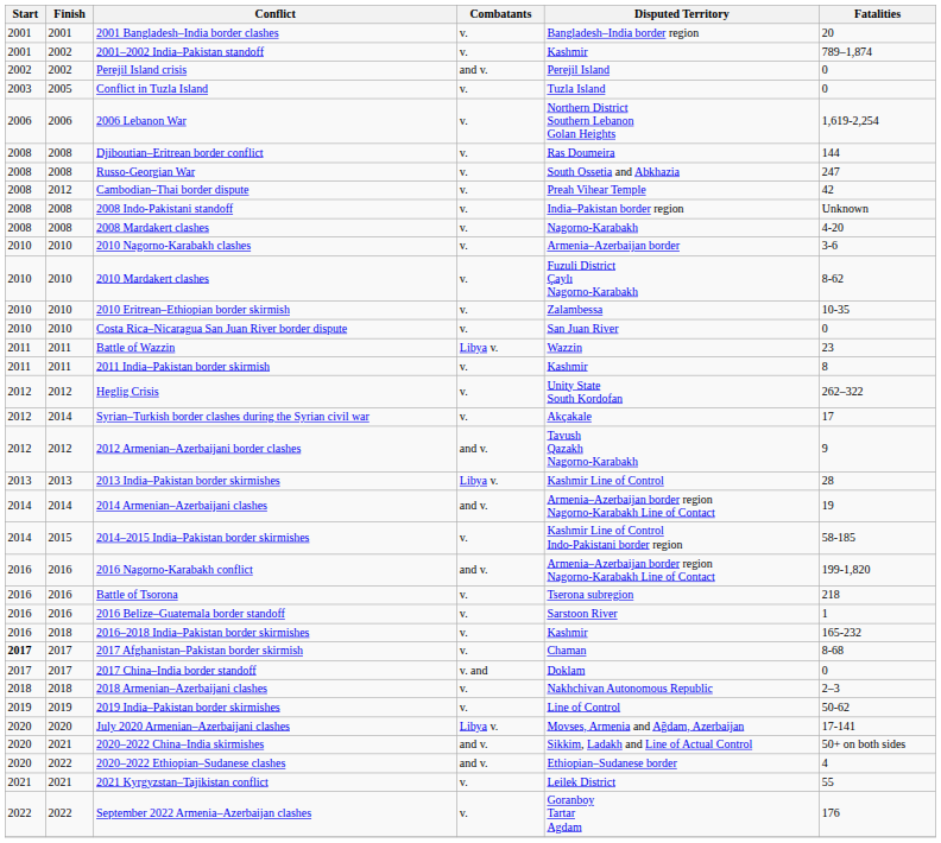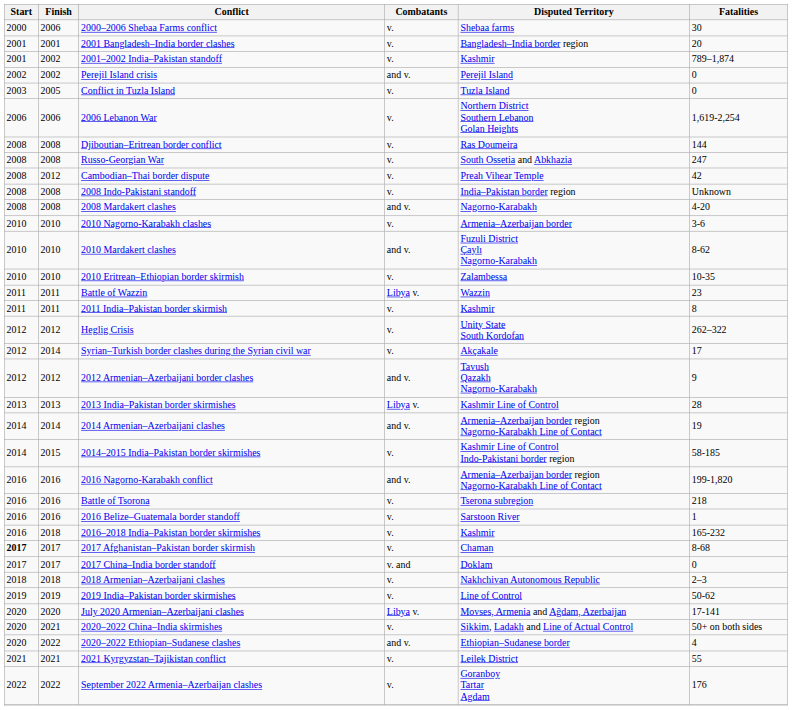 <table class="sortable wikitable" width=100%>
 <tr>
 <th>Start</th>
 <th>Finish</th>
 <th>Conflict</th>
 <th>Combatants</th>
 <th>Disputed Territory</th>
 <th>Fatalities</th>
+</tr>
+<tr>
+<td>2000</td>
+<td>2006</td>
+<td><a href='#'>2000–2006 Shebaa Farms conflict</a></td>
+<td> v. </td>
+<td><a href='#'>Shebaa farms</a></td>
+<td>30</td>
 </tr>
 <tr>
 <td>2001</td>
 <td>2001</td>
 <td><a href='#'>2001 Bangladesh–India border clashes</a></td>
 <td> v. </td>
 <td><a href='#'>Bangladesh–India border</a> region</td>
 <td>20</td>
 </tr>
 <tr>
 <td>2001</td>
 <td>2002</td>
 <td><a href='#'>2001–2002 India–Pakistan standoff</a></td>
 <td> v. </td>
 <td><a href='#'>Kashmir</a></td>
 <td>789–1,874</td>
 </tr>
 <tr>
 <td>2002</td>
 <td>2002</td>
 <td><a href='#'>Perejil Island crisis</a></td>
 <td> and  v. </td>
 <td><a href='#'>Perejil Island</a></td>
 <td>0</td>
 </tr>
 <tr>
 <td>2003</td>
 <td>2005</td>
 <td><a href='#'>Conflict in Tuzla Island</a></td>
 <td> v. </td>
 <td><a href='#'>Tuzla Island</a></td>
 <td>0</td>
 </tr>
 <tr>
 <td>2006</td>
 <td>2006</td>
 <td><a href='#'>2006 Lebanon War</a></td>
 <td> v. </td>
 <td><a href='#'>Northern District</a><br><a href='#'>Southern Lebanon</a><br><a href='#'>Golan Heights</a></td>
 <td>1,619-2,254</td>
 </tr>
 <tr>
 <td>2008</td>
 <td>2008</td>
 <td><a href='#'>Djiboutian–Eritrean border conflict</a></td>
 <td> v. </td>
 <td><a href='#'>Ras Doumeira</a></td>
 <td>144</td>
 </tr>
 <tr>
 <td>2008</td>
 <td>2008</td>
 <td><a href='#'>Russo-Georgian War</a></td>
 <td> v. </td>
 <td><a href='#'>South Ossetia</a> and <a href='#'>Abkhazia</a></td>
 <td>247</td>
 </tr>
 <tr>
 <td>2008</td>
 <td>2012</td>
 <td><a href='#'>Cambodian–Thai border dispute</a></td>
 <td> v. </td>
 <td><a href='#'>Preah Vihear Temple</a></td>
 <td>42</td>
 </tr>
 <tr>
 <td>2008</td>
 <td>2008</td>
 <td><a href='#'>2008 Indo-Pakistani standoff</a></td>
 <td> v. </td>
 <td><a href='#'>India–Pakistan border</a> region</td>
 <td>Unknown</td>
 </tr>
 <tr>
 <td>2008</td>
 <td>2008</td>
 <td><a href='#'>2008 Mardakert clashes</a></td>
-<td> v. </td>
+<td> and  v. </td>
 <td><a href='#'>Nagorno-Karabakh</a> </td>
 <td>4-20</td>
 </tr>
 <tr>
 <td>2010</td>
 <td>2010</td>
 <td><a href='#'>2010 Nagorno-Karabakh clashes</a></td>
 <td> v. </td>
 <td><a href='#'>Armenia–Azerbaijan border</a></td>
 <td>3-6</td>
 </tr>
 <tr>
 <td>2010</td>
 <td>2010</td>
 <td><a href='#'>2010 Mardakert clashes</a></td>
-<td> v. </td>
+<td> and  v. </td>
 <td><a href='#'>Fuzuli District</a><br><a href='#'>Çaylı</a><br><a href='#'>Nagorno-Karabakh</a> </td>
 <td>8-62</td>
 </tr>
 <tr>
 <td>2010</td>
 <td>2010</td>
 <td><a href='#'>2010 Eritrean–Ethiopian border skirmish</a></td>
 <td> v. </td>
 <td><a href='#'>Zalambessa</a></td>
 <td>10-35</td>
-</tr>
-<tr>
-<td>2010</td>
-<td>2010</td>
-<td><a href='#'>Costa Rica–Nicaragua San Juan River border dispute</a></td>
-<td> v. </td>
-<td><a href='#'>San Juan River</a></td>
-<td>0</td>
 </tr>
 <tr>
 <td>2011</td>
 <td>2011</td>
 <td><a href='#'>Battle of Wazzin</a></td>
 <td> <a href='#'>Libya</a> v. </td>
 <td><a href='#'>Wazzin</a></td>
 <td>23</td>
 </tr>
 <tr>
 <td>2011</td>
 <td>2011</td>
 <td><a href='#'>2011 India–Pakistan border skirmish</a></td>
 <td> v. </td>
 <td><a href='#'>Kashmir</a> </td>
 <td>8</td>
 </tr>
 <tr>
 <td>2012</td>
 <td>2012</td>
 <td><a href='#'>Heglig Crisis</a></td>
 <td> v. </td>
 <td><a href='#'>Unity State</a><br><a href='#'>South Kordofan</a></td>
 <td>262–322</td>
 </tr>
 <tr>
 <td>2012</td>
 <td>2014</td>
 <td><a href='#'>Syrian–Turkish border clashes during the Syrian civil war</a></td>
 <td> v. </td>
 <td><a href='#'>Akçakale</a></td>
 <td>17</td>
 </tr>
 <tr>
 <td>2012</td>
 <td>2012</td>
 <td><a href='#'>2012 Armenian–Azerbaijani border clashes</a></td>
 <td> and  v. </td>
 <td><a href='#'>Tavush</a><br><a href='#'>Qazakh</a><br><a href='#'>Nagorno-Karabakh</a></td>
 <td>9</td>
 </tr>
 <tr>
 <td>2013</td>
 <td>2013</td>
 <td><a href='#'>2013 India–Pakistan border skirmishes</a></td>
 <td> <a href='#'>Libya</a> v. </td>
 <td><a href='#'>Kashmir Line of Control</a></td>
 <td>28</td>
 </tr>
 <tr>
 <td>2014</td>
 <td>2014</td>
 <td><a href='#'>2014 Armenian–Azerbaijani clashes</a></td>
 <td> and  v. </td>
 <td><a href='#'>Armenia–Azerbaijan border</a> region <br><a href='#'>Nagorno-Karabakh Line of Contact</a></td>
 <td>19</td>
 </tr>
 <tr>
 <td>2014</td>
 <td>2015</td>
 <td><a href='#'>2014–2015 India–Pakistan border skirmishes</a></td>
 <td> v. </td>
 <td><a href='#'>Kashmir Line of Control</a><br><a href='#'>Indo-Pakistani border</a> region</td>
 <td>58-185</td>
 </tr>
 <tr>
 <td>2016</td>
 <td>2016</td>
 <td><a href='#'>2016 Nagorno-Karabakh conflict</a></td>
 <td> and  v. </td>
 <td><a href='#'>Armenia–Azerbaijan border</a> region <br><a href='#'>Nagorno-Karabakh Line of Contact</a></td>
 <td>199-1,820</td>
 </tr>
 <tr>
 <td>2016</td>
 <td>2016</td>
 <td><a href='#'>Battle of Tsorona</a></td>
 <td> v. </td>
 <td><a href='#'>Tserona subregion</a></td>
 <td>218</td>
 </tr>
 <tr>
 <td>2016</td>
 <td>2016</td>
 <td><a href='#'>2016 Belize–Guatemala border standoff</a></td>
 <td> v. </td>
 <td><a href='#'>Sarstoon River</a></td>
 <td>1</td>
 </tr>
 <tr>
 <td>2016</td>
 <td>2018</td>
 <td><a href='#'>2016–2018 India–Pakistan border skirmishes</a></td>
 <td> v. </td>
 <td><a href='#'>Kashmir</a></td>
 <td>165-232</td>
 </tr>
 <tr>
 <td><strong>2017</strong></td>
 <td>2017</td>
 <td><a href='#'>2017 Afghanistan–Pakistan border skirmish</a></td>
 <td> v. </td>
 <td><a href='#'>Chaman</a></td>
 <td>8-68</td>
 </tr>
 <tr>
 <td>2017</td>
 <td>2017</td>
 <td><a href='#'>2017 China–India border standoff</a></td>
 <td> v.  and </td>
 <td><a href='#'>Doklam</a></td>
 <td>0</td>
 </tr>
 <tr>
 <td>2018</td>
 <td>2018</td>
 <td><a href='#'>2018 Armenian–Azerbaijani clashes</a></td>
 <td> v. </td>
 <td><a href='#'>Nakhchivan Autonomous Republic</a> </td>
 <td>2–3</td>
 </tr>
 <tr>
 <td>2019</td>
 <td>2019</td>
 <td><a href='#'>2019 India–Pakistan border skirmishes</a></td>
 <td> v. </td>
 <td><a href='#'>Line of Control</a></td>
 <td>50-62</td>
 </tr>
 <tr>
 <td>2020</td>
 <td>2020</td>
 <td><a href='#'>July 2020 Armenian–Azerbaijani clashes</a></td>
 <td> <a href='#'>Libya</a> v. </td>
 <td><a href='#'>Movses, Armenia</a> and <a href='#'>Ağdam, Azerbaijan</a></td>
 <td>17-141</td>
 </tr>
 <tr>
 <td>2020</td>
 <td>2021</td>
 <td><a href='#'>2020–2022 China–India skirmishes</a></td>
-<td> and  v. </td>
+<td> v. </td>
 <td><a href='#'>Sikkim</a>, <a href='#'>Ladakh</a> and <a href='#'>Line of Actual Control</a></td>
 <td>50+ on both sides</td>
 </tr>
 <tr>
 <td>2020</td>
 <td>2022</td>
 <td><a href='#'>2020–2022 Ethiopian–Sudanese clashes</a></td>
 <td> and  v. </td>
 <td><a href='#'>Ethiopian–Sudanese border</a></td>
 <td>4</td>
 </tr>
 <tr>
 <td>2021</td>
 <td>2021</td>
 <td><a href='#'>2021 Kyrgyzstan–Tajikistan conflict</a></td>
 <td> v. </td>
 <td><a href='#'>Leilek District</a></td>
 <td>55</td>
 </tr>
 <tr>
 <td>2022</td>
 <td>2022</td>
 <td><a href='#'>September 2022 Armenia–Azerbaijan clashes</a></td>
 <td> v. </td>
 <td><a href='#'>Goranboy</a><br><a href='#'>Tartar</a><br><a href='#'>Agdam</a></td>
 <td>176</td>
 </tr>
 <tr>
 </tr>
 </table>
